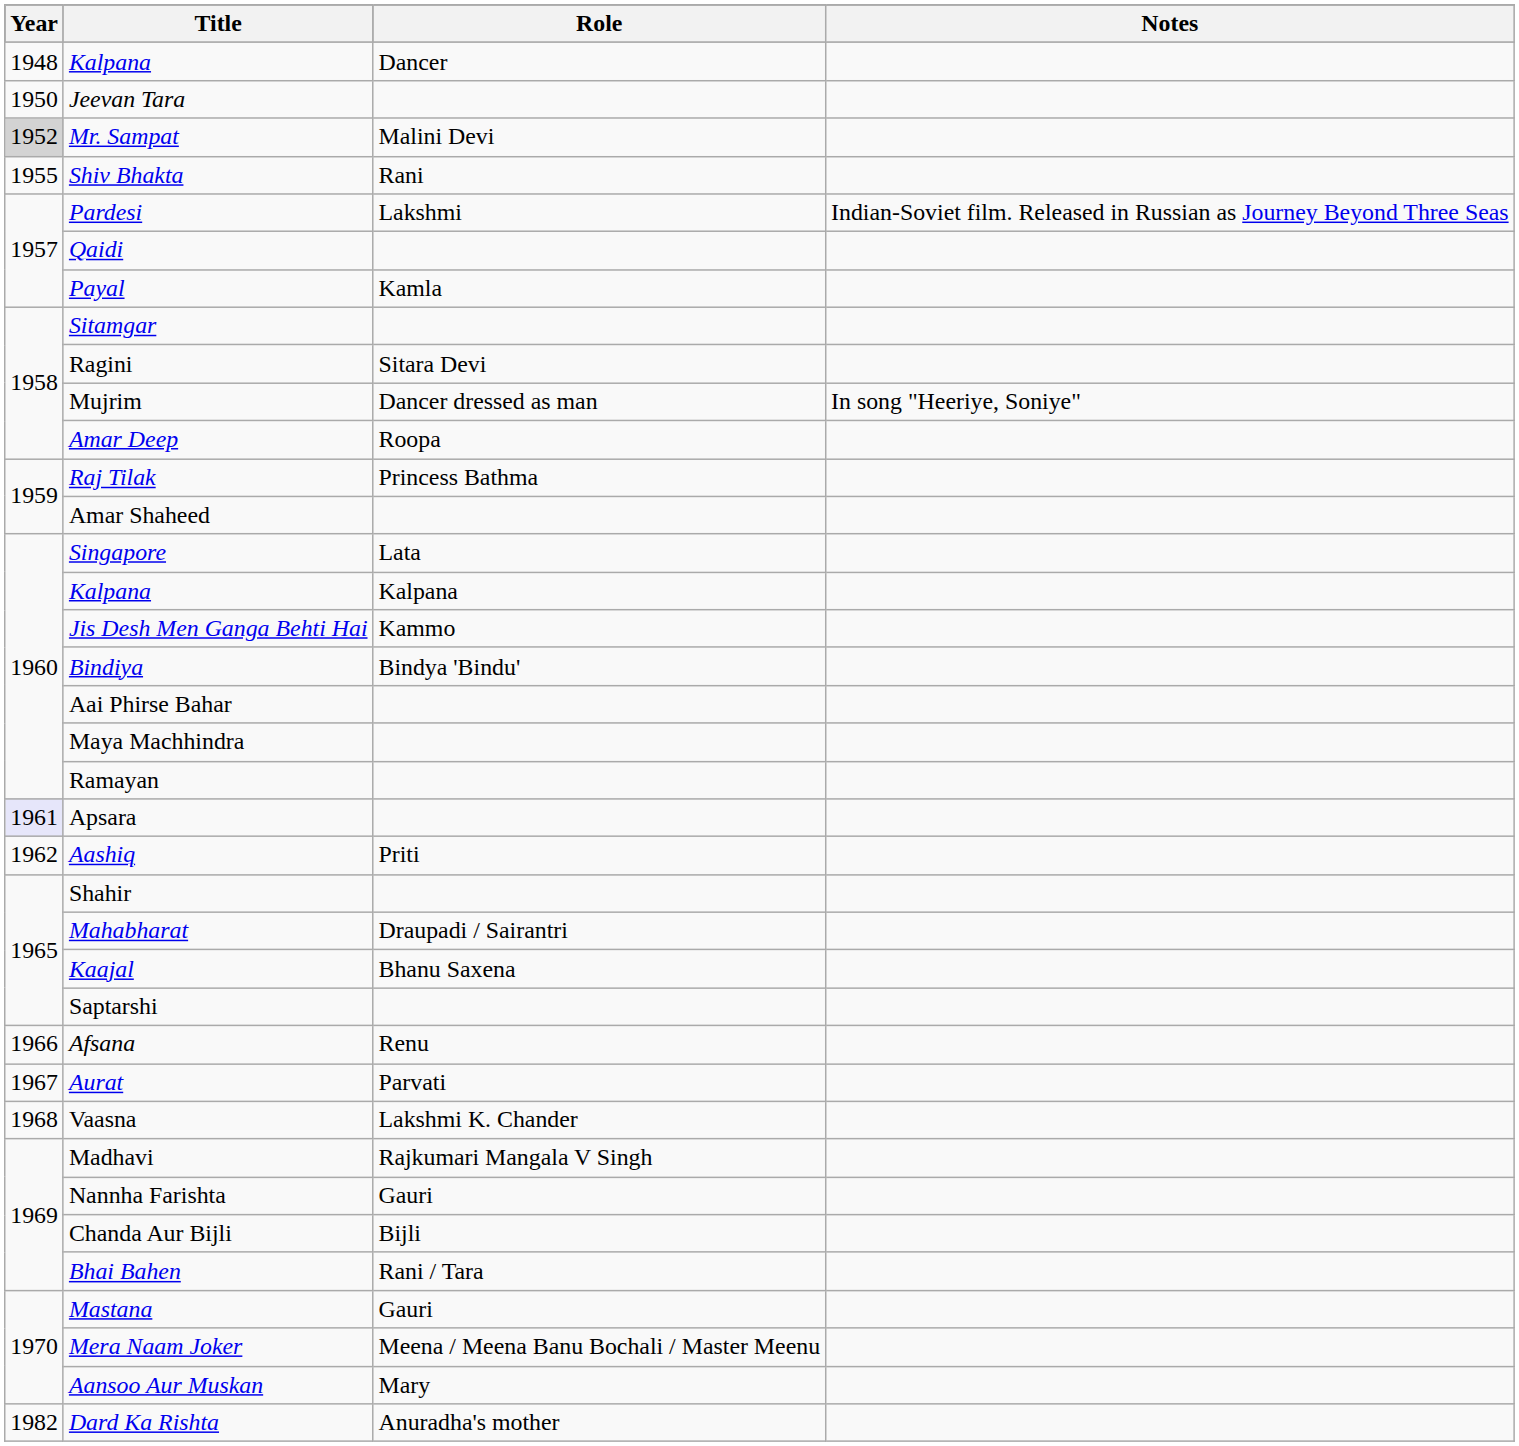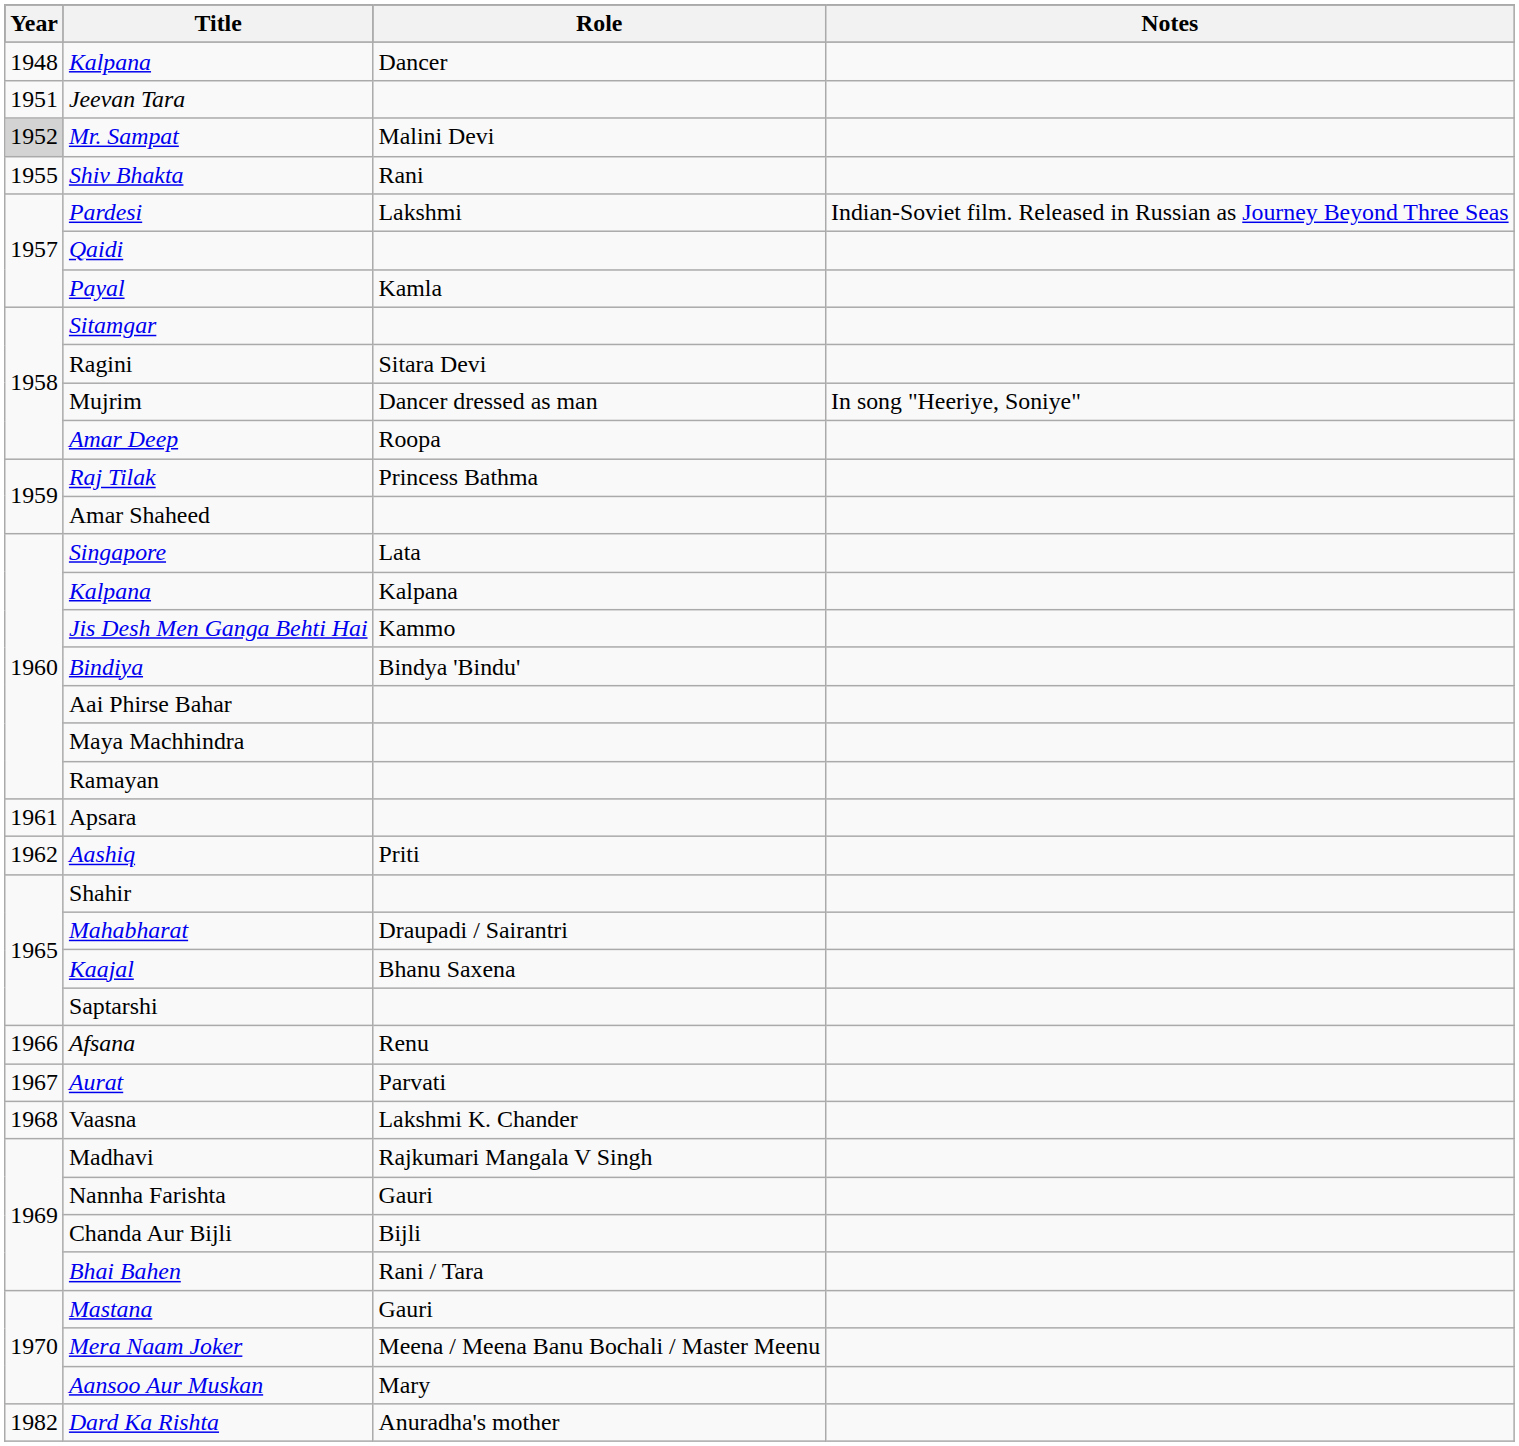 <table class="wikitable sortable">
 <tr style="background:#000;">
 <th>Year</th>
 <th>Title</th>
 <th>Role</th>
 <th class=unsortable>Notes</th>
 </tr>
 <tr>
 <td>1948</td>
 <td><em><a href='#'>Kalpana</a></em></td>
 <td>Dancer</td>
 <td></td>
 </tr>
 <tr>
-<td>1950</td>
+<td>1951</td>
 <td><em>Jeevan Tara</em></td>
 <td></td>
 <td></td>
 </tr>
 <tr>
 <td style="background: lightgrey;">1952</td>
 <td><em><a href='#'>Mr. Sampat</a></em></td>
 <td>Malini Devi</td>
 <td></td>
 </tr>
 <tr>
 <td>1955</td>
 <td><em><a href='#'>Shiv Bhakta</a></em></td>
 <td>Rani</td>
 <td></td>
 </tr>
 <tr>
 <td rowspan="3">1957</td>
 <td><em><a href='#'>Pardesi</a></em></td>
 <td>Lakshmi</td>
 <td>Indian-Soviet film. Released in Russian as <a href='#'>Journey Beyond Three Seas</a></td>
 </tr>
 <tr>
 <td><em><a href='#'>Qaidi</a></em></td>
 <td></td>
 <td></td>
 </tr>
 <tr>
 <td><em><a href='#'>Payal</a></em></td>
 <td>Kamla</td>
 <td></td>
 </tr>
 <tr>
 <td rowspan="4">1958</td>
 <td><em><a href='#'>Sitamgar</a></em></td>
 <td></td>
 <td></td>
 </tr>
 <tr>
 <td>Ragini</td>
 <td>Sitara Devi</td>
 <td></td>
 </tr>
 <tr>
 <td>Mujrim</td>
 <td>Dancer dressed as man</td>
 <td>In song "Heeriye, Soniye"</td>
 </tr>
 <tr>
 <td><em><a href='#'>Amar Deep</a></em></td>
 <td>Roopa</td>
 <td></td>
 </tr>
 <tr>
 <td rowspan="2">1959</td>
 <td><em><a href='#'>Raj Tilak</a></em></td>
 <td>Princess Bathma</td>
 <td></td>
 </tr>
 <tr>
 <td>Amar Shaheed</td>
 <td></td>
 <td></td>
 </tr>
 <tr>
 <td rowspan="7">1960</td>
 <td><em><a href='#'>Singapore</a></em></td>
 <td>Lata</td>
 <td></td>
 </tr>
 <tr>
 <td><em><a href='#'>Kalpana</a></em></td>
 <td>Kalpana</td>
 <td></td>
 </tr>
 <tr>
 <td><em><a href='#'>Jis Desh Men Ganga Behti Hai</a></em></td>
 <td>Kammo</td>
 <td></td>
 </tr>
 <tr>
 <td><em><a href='#'>Bindiya</a></em></td>
 <td>Bindya 'Bindu'</td>
 <td></td>
 </tr>
 <tr>
 <td>Aai Phirse Bahar</td>
 <td></td>
 <td></td>
 </tr>
 <tr>
 <td>Maya Machhindra</td>
 <td></td>
 <td></td>
 </tr>
 <tr>
 <td>Ramayan</td>
 <td></td>
 <td></td>
 </tr>
 <tr>
-<td style="background: lavender;">1961</td>
+<td>1961</td>
 <td>Apsara</td>
 <td></td>
 <td></td>
 </tr>
 <tr>
 <td>1962</td>
 <td><em><a href='#'>Aashiq</a></em></td>
 <td>Priti</td>
 <td></td>
 </tr>
 <tr>
 <td rowspan="4">1965</td>
 <td>Shahir</td>
 <td></td>
 <td></td>
 </tr>
 <tr>
 <td><em><a href='#'>Mahabharat</a></em></td>
 <td>Draupadi / Sairantri</td>
 <td></td>
 </tr>
 <tr>
 <td><em><a href='#'>Kaajal</a></em></td>
 <td>Bhanu Saxena</td>
 <td></td>
 </tr>
 <tr>
 <td>Saptarshi</td>
 <td></td>
 <td></td>
 </tr>
 <tr>
 <td>1966</td>
 <td><em>Afsana</em></td>
 <td>Renu</td>
 <td></td>
 </tr>
 <tr>
 <td>1967</td>
 <td><em><a href='#'>Aurat</a></em></td>
 <td>Parvati</td>
 <td></td>
 </tr>
 <tr>
 <td>1968</td>
 <td>Vaasna</td>
 <td>Lakshmi K. Chander</td>
 <td></td>
 </tr>
 <tr>
 <td rowspan="4">1969</td>
 <td>Madhavi</td>
 <td>Rajkumari Mangala V Singh</td>
 <td></td>
 </tr>
 <tr>
 <td>Nannha Farishta</td>
 <td>Gauri</td>
 <td></td>
 </tr>
 <tr>
 <td>Chanda Aur Bijli</td>
 <td>Bijli</td>
 <td></td>
 </tr>
 <tr>
 <td><em><a href='#'>Bhai Bahen</a></em></td>
 <td>Rani / Tara</td>
 <td></td>
 </tr>
 <tr>
 <td rowspan="3">1970</td>
 <td><em><a href='#'>Mastana</a></em></td>
 <td>Gauri</td>
 <td></td>
 </tr>
 <tr>
 <td><em><a href='#'>Mera Naam Joker</a></em></td>
 <td>Meena / Meena Banu Bochali / Master Meenu</td>
 <td></td>
 </tr>
 <tr>
 <td><em><a href='#'>Aansoo Aur Muskan</a></em></td>
 <td>Mary</td>
 <td></td>
 </tr>
 <tr>
 <td>1982</td>
 <td><em><a href='#'>Dard Ka Rishta</a></em></td>
 <td>Anuradha's mother</td>
 <td></td>
 </tr>
 </table>
